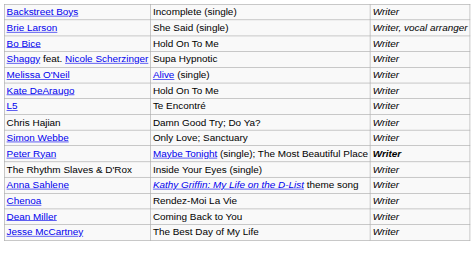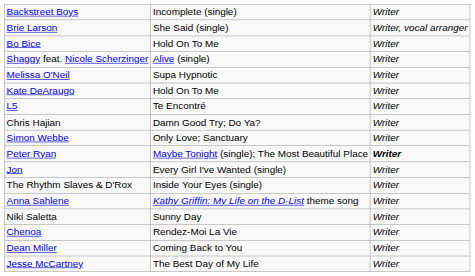 <table class="wikitable">
 <tr>
 <td><a href='#'>Backstreet Boys</a></td>
 <td>Incomplete (single)</td>
 <td><em>Writer</em></td>
 </tr>
 <tr>
 <td><a href='#'>Brie Larson</a></td>
 <td>She Said (single)</td>
 <td><em>Writer, vocal arranger</em></td>
 </tr>
 <tr>
 <td><a href='#'>Bo Bice</a></td>
 <td>Hold On To Me</td>
 <td><em>Writer</em></td>
 </tr>
 <tr>
 <td><a href='#'>Shaggy</a> feat. <a href='#'>Nicole Scherzinger</a></td>
-<td>Supa Hypnotic</td>
+<td><a href='#'>Alive</a> (single)</td>
 <td><em>Writer</em></td>
 </tr>
 <tr>
 <td><a href='#'>Melissa O'Neil</a></td>
-<td><a href='#'>Alive</a> (single)</td>
+<td>Supa Hypnotic</td>
 <td><em>Writer</em></td>
 </tr>
 <tr>
 <td><a href='#'>Kate DeAraugo</a></td>
 <td>Hold On To Me</td>
 <td><em>Writer</em></td>
 </tr>
 <tr>
 <td><a href='#'>L5</a></td>
 <td>Te Encontré</td>
 <td><em>Writer</em></td>
 </tr>
 <tr>
 <td>Chris Hajian</td>
 <td>Damn Good Try; Do Ya?</td>
 <td><em>Writer</em></td>
 </tr>
 <tr>
 <td><a href='#'>Simon Webbe</a></td>
 <td>Only Love; Sanctuary</td>
 <td><em>Writer</em></td>
 </tr>
 <tr>
 <td><a href='#'>Peter Ryan</a></td>
 <td><a href='#'>Maybe Tonight</a> (single); The Most Beautiful Place</td>
 <td><strong><em>Writer</em></strong></td>
 </tr>
 <tr>
+<td><a href='#'>Jon</a></td>
+<td>Every Girl I've Wanted (single)</td>
+<td><em>Writer</em></td>
+</tr>
+<tr>
 <td>The Rhythm Slaves & D'Rox</td>
 <td>Inside Your Eyes (single)</td>
 <td><em>Writer</em></td>
 </tr>
 <tr>
 <td><a href='#'>Anna Sahlene</a></td>
 <td><em><a href='#'>Kathy Griffin: My Life on the D-List</a></em> theme song</td>
+<td><em>Writer</em></td>
+</tr>
+<tr>
+<td>Niki Saletta</td>
+<td>Sunny Day</td>
 <td><em>Writer</em></td>
 </tr>
 <tr>
 <td><a href='#'>Chenoa</a></td>
 <td>Rendez-Moi La Vie</td>
 <td><em>Writer</em></td>
 </tr>
 <tr>
 <td><a href='#'>Dean Miller</a></td>
 <td>Coming Back to You</td>
 <td><em>Writer</em></td>
 </tr>
 <tr>
 <td><a href='#'>Jesse McCartney</a></td>
 <td>The Best Day of My Life</td>
 <td><em>Writer</em></td>
 </tr>
 </table>
